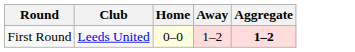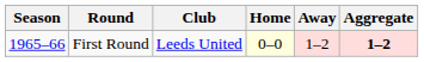 <table class="wikitable">
 <tr>
+<th>Season</th>
 <th>Round</th>
 <th>Club</th>
 <th>Home</th>
 <th>Away</th>
 <th>Aggregate</th>
 </tr>
 <tr>
+<td><a href='#'>1965–66</a></td>
 <td>First Round</td>
 <td> <a href='#'>Leeds United</a></td>
 <td style="text-align:center; background:#ffd;">0–0</td>
 <td style="text-align:center; background:#fdd;">1–2</td>
 <td style="text-align:center; background:#fdd;"><strong>1–2</strong></td>
 </tr>
 </table>
